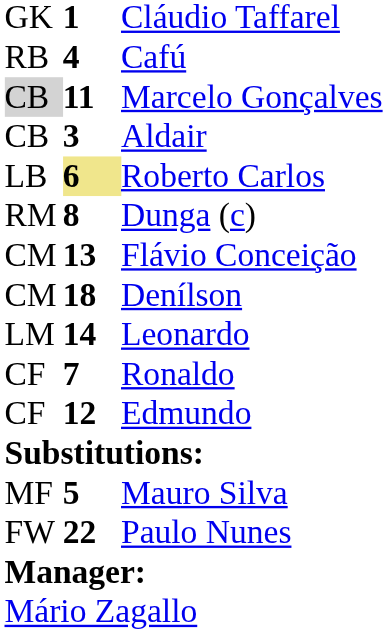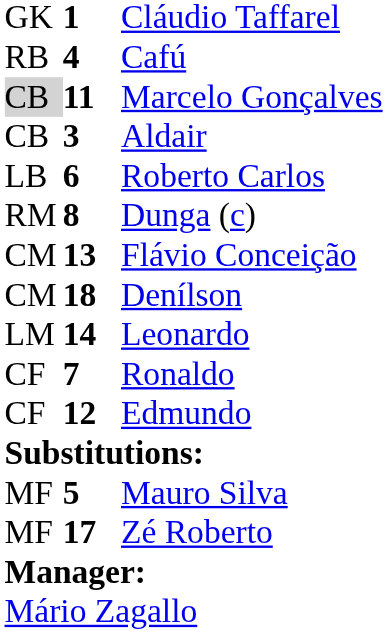 <table style="font-size:90%; margin:0.2em auto;" cellspacing="0" cellpadding="0">
 <tr>
 <th width="25"></th>
 <th width="25"></th>
 </tr>
 <tr>
 <td>GK</td>
 <td><strong>1</strong></td>
 <td><a href='#'>Cláudio Taffarel</a></td>
 <td></td>
 </tr>
 <tr>
 <td>RB</td>
 <td><strong>4</strong></td>
 <td><a href='#'>Cafú</a></td>
 </tr>
 <tr>
 <td style="background: lightgrey;">CB</td>
 <td><strong>11</strong></td>
 <td><a href='#'>Marcelo Gonçalves</a></td>
 <td></td>
 <td></td>
 </tr>
 <tr>
 <td>CB</td>
 <td><strong>3</strong></td>
 <td><a href='#'>Aldair</a></td>
 <td></td>
 </tr>
 <tr>
 <td>LB</td>
-<td style="background: khaki;"><strong>6</strong></td>
+<td><strong>6</strong></td>
 <td><a href='#'>Roberto Carlos</a></td>
 <td></td>
 </tr>
 <tr>
 <td>RM</td>
 <td><strong>8</strong></td>
 <td><a href='#'>Dunga</a> (<a href='#'>c</a>)</td>
 <td></td>
 <td></td>
 </tr>
 <tr>
 <td>CM</td>
 <td><strong>13</strong></td>
 <td><a href='#'>Flávio Conceição</a></td>
 <td></td>
 <td></td>
 </tr>
 <tr>
 <td>CM</td>
 <td><strong>18</strong></td>
 <td><a href='#'>Denílson</a></td>
 <td></td>
 <td></td>
 </tr>
 <tr>
 <td>LM</td>
 <td><strong>14</strong></td>
 <td><a href='#'>Leonardo</a></td>
 <td></td>
 <td></td>
 </tr>
 <tr>
 <td>CF</td>
 <td><strong>7</strong></td>
 <td><a href='#'>Ronaldo</a></td>
 <td></td>
 <td></td>
 </tr>
 <tr>
 <td>CF</td>
 <td><strong>12</strong></td>
 <td><a href='#'>Edmundo</a></td>
 <td></td>
 <td></td>
 </tr>
 <tr>
 <td colspan=3><strong>Substitutions:</strong></td>
 </tr>
 <tr>
 <td>MF</td>
 <td><strong>5</strong></td>
 <td><a href='#'>Mauro Silva</a></td>
 <td></td>
 <td></td>
 </tr>
 <tr>
-<td>FW</td>
-<td><strong>22</strong></td>
-<td><a href='#'>Paulo Nunes</a></td>
+<td>MF</td>
+<td><strong>17</strong></td>
+<td><a href='#'>Zé Roberto</a></td>
 <td></td>
 <td></td>
 </tr>
 <tr>
 <td colspan=4><strong>Manager:</strong></td>
 </tr>
 <tr>
 <td colspan=3><a href='#'>Mário Zagallo</a></td>
 </tr>
 </table>
